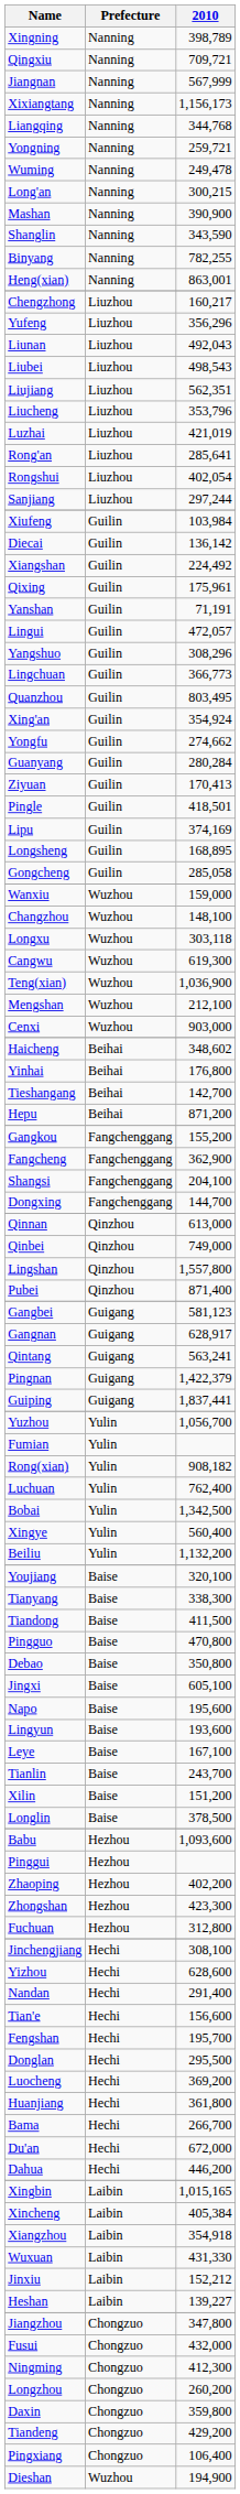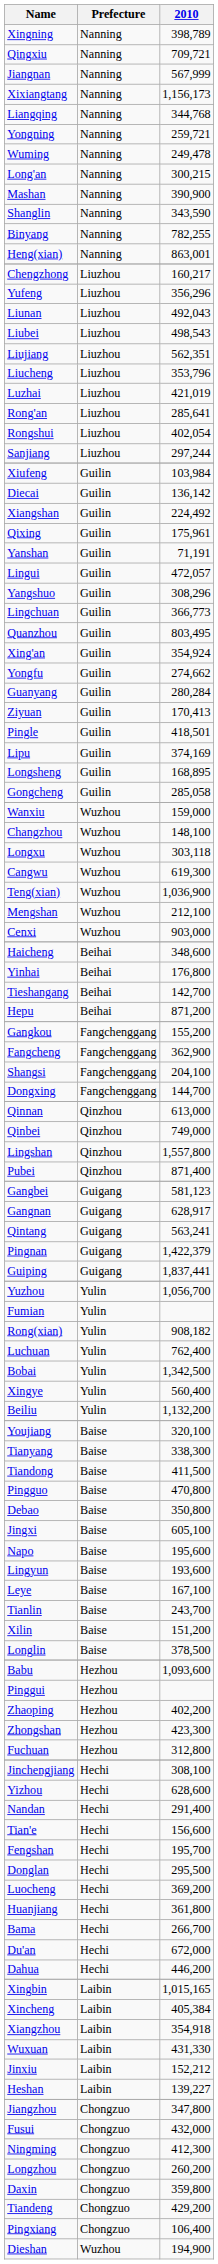 <table class="wikitable sortable" style="font-size:90%;" align="center">
 <tr>
 <th>Name</th>
 <th>Prefecture</th>
 <th><a href='#'>2010</a></th>
 </tr>
 <tr>
 <td><a href='#'>Xingning</a></td>
 <td>Nanning</td>
 <td style="text-align: right;">398,789</td>
 </tr>
 <tr>
 <td><a href='#'>Qingxiu</a></td>
 <td>Nanning</td>
 <td style="text-align: right;">709,721</td>
 </tr>
 <tr>
 <td><a href='#'>Jiangnan</a></td>
 <td>Nanning</td>
 <td style="text-align: right;">567,999</td>
 </tr>
 <tr>
 <td><a href='#'>Xixiangtang</a></td>
 <td>Nanning</td>
 <td style="text-align: right;">1,156,173</td>
 </tr>
 <tr>
 <td><a href='#'>Liangqing</a></td>
 <td>Nanning</td>
 <td style="text-align: right;">344,768</td>
 </tr>
 <tr>
 <td><a href='#'>Yongning</a></td>
 <td>Nanning</td>
 <td style="text-align: right;">259,721</td>
 </tr>
 <tr>
 <td><a href='#'>Wuming</a></td>
 <td>Nanning</td>
 <td style="text-align: right;">249,478</td>
 </tr>
 <tr>
 <td><a href='#'>Long'an</a></td>
 <td>Nanning</td>
 <td style="text-align: right;">300,215</td>
 </tr>
 <tr>
 <td><a href='#'>Mashan</a></td>
 <td>Nanning</td>
 <td style="text-align: right;">390,900</td>
 </tr>
 <tr>
 <td><a href='#'>Shanglin</a></td>
 <td>Nanning</td>
 <td style="text-align: right;">343,590</td>
 </tr>
 <tr>
 <td><a href='#'>Binyang</a></td>
 <td>Nanning</td>
 <td style="text-align: right;">782,255</td>
 </tr>
 <tr>
 <td><a href='#'>Heng(xian)</a></td>
 <td>Nanning</td>
 <td style="text-align: right;">863,001</td>
 </tr>
 <tr>
 </tr>
 <tr>
 <td><a href='#'>Chengzhong</a></td>
 <td>Liuzhou</td>
 <td style="text-align: right;">160,217</td>
 </tr>
 <tr>
 <td><a href='#'>Yufeng</a></td>
 <td>Liuzhou</td>
 <td style="text-align: right;">356,296</td>
 </tr>
 <tr>
 <td><a href='#'>Liunan</a></td>
 <td>Liuzhou</td>
 <td style="text-align: right;">492,043</td>
 </tr>
 <tr>
 <td><a href='#'>Liubei</a></td>
 <td>Liuzhou</td>
 <td style="text-align: right;">498,543</td>
 </tr>
 <tr>
 <td><a href='#'>Liujiang</a></td>
 <td>Liuzhou</td>
 <td style="text-align: right;">562,351</td>
 </tr>
 <tr>
 <td><a href='#'>Liucheng</a></td>
 <td>Liuzhou</td>
 <td style="text-align: right;">353,796</td>
 </tr>
 <tr>
 <td><a href='#'>Luzhai</a></td>
 <td>Liuzhou</td>
 <td style="text-align: right;">421,019</td>
 </tr>
 <tr>
 <td><a href='#'>Rong'an</a></td>
 <td>Liuzhou</td>
 <td style="text-align: right;">285,641</td>
 </tr>
 <tr>
 <td><a href='#'>Rongshui</a></td>
 <td>Liuzhou</td>
 <td style="text-align: right;">402,054</td>
 </tr>
 <tr>
 <td><a href='#'>Sanjiang</a></td>
 <td>Liuzhou</td>
 <td style="text-align: right;">297,244</td>
 </tr>
 <tr>
 </tr>
 <tr>
 <td><a href='#'>Xiufeng</a></td>
 <td>Guilin</td>
 <td style="text-align: right;">103,984</td>
 </tr>
 <tr>
 <td><a href='#'>Diecai</a></td>
 <td>Guilin</td>
 <td style="text-align: right;">136,142</td>
 </tr>
 <tr>
 <td><a href='#'>Xiangshan</a></td>
 <td>Guilin</td>
 <td style="text-align: right;">224,492</td>
 </tr>
 <tr>
 <td><a href='#'>Qixing</a></td>
 <td>Guilin</td>
 <td style="text-align: right;">175,961</td>
 </tr>
 <tr>
 <td><a href='#'>Yanshan</a></td>
 <td>Guilin</td>
 <td style="text-align: right;">71,191</td>
 </tr>
 <tr>
 <td><a href='#'>Lingui</a></td>
 <td>Guilin</td>
 <td style="text-align: right;">472,057</td>
 </tr>
 <tr>
 <td><a href='#'>Yangshuo</a></td>
 <td>Guilin</td>
 <td style="text-align: right;">308,296</td>
 </tr>
 <tr>
 <td><a href='#'>Lingchuan</a></td>
 <td>Guilin</td>
 <td style="text-align: right;">366,773</td>
 </tr>
 <tr>
 <td><a href='#'>Quanzhou</a></td>
 <td>Guilin</td>
 <td style="text-align: right;">803,495</td>
 </tr>
 <tr>
 <td><a href='#'>Xing'an</a></td>
 <td>Guilin</td>
 <td style="text-align: right;">354,924</td>
 </tr>
 <tr>
 <td><a href='#'>Yongfu</a></td>
 <td>Guilin</td>
 <td style="text-align: right;">274,662</td>
 </tr>
 <tr>
 <td><a href='#'>Guanyang</a></td>
 <td>Guilin</td>
 <td style="text-align: right;">280,284</td>
 </tr>
 <tr>
 <td><a href='#'>Ziyuan</a></td>
 <td>Guilin</td>
 <td style="text-align: right;">170,413</td>
 </tr>
 <tr>
 <td><a href='#'>Pingle</a></td>
 <td>Guilin</td>
 <td style="text-align: right;">418,501</td>
 </tr>
 <tr>
 <td><a href='#'>Lipu</a></td>
 <td>Guilin</td>
 <td style="text-align: right;">374,169</td>
 </tr>
 <tr>
 <td><a href='#'>Longsheng</a></td>
 <td>Guilin</td>
 <td style="text-align: right;">168,895</td>
 </tr>
 <tr>
 <td><a href='#'>Gongcheng</a></td>
 <td>Guilin</td>
 <td style="text-align: right;">285,058</td>
 </tr>
 <tr>
 </tr>
 <tr>
 <td><a href='#'>Wanxiu</a></td>
 <td>Wuzhou</td>
 <td style="text-align: right;">159,000</td>
 </tr>
 <tr>
 <td><a href='#'>Changzhou</a></td>
 <td>Wuzhou</td>
 <td style="text-align: right;">148,100</td>
 </tr>
 <tr>
 <td><a href='#'>Longxu</a></td>
 <td>Wuzhou</td>
 <td style="text-align: right;">303,118</td>
 </tr>
 <tr>
 <td><a href='#'>Cangwu</a></td>
 <td>Wuzhou</td>
 <td style="text-align: right;">619,300</td>
 </tr>
 <tr>
 <td><a href='#'>Teng(xian)</a></td>
 <td>Wuzhou</td>
 <td style="text-align: right;">1,036,900</td>
 </tr>
 <tr>
 <td><a href='#'>Mengshan</a></td>
 <td>Wuzhou</td>
 <td style="text-align: right;">212,100</td>
 </tr>
 <tr>
 <td><a href='#'>Cenxi</a></td>
 <td>Wuzhou</td>
 <td style="text-align: right;">903,000</td>
 </tr>
 <tr>
 </tr>
 <tr>
 <td><a href='#'>Haicheng</a></td>
 <td>Beihai</td>
-<td style="text-align: right;">348,602</td>
+<td style="text-align: right;">348,600</td>
 </tr>
 <tr>
 <td><a href='#'>Yinhai</a></td>
 <td>Beihai</td>
 <td style="text-align: right;">176,800</td>
 </tr>
 <tr>
 <td><a href='#'>Tieshangang</a></td>
 <td>Beihai</td>
 <td style="text-align: right;">142,700</td>
 </tr>
 <tr>
 <td><a href='#'>Hepu</a></td>
 <td>Beihai</td>
 <td style="text-align: right;">871,200</td>
 </tr>
 <tr>
 </tr>
 <tr>
 <td><a href='#'>Gangkou</a></td>
 <td>Fangchenggang</td>
 <td style="text-align: right;">155,200</td>
 </tr>
 <tr>
 <td><a href='#'>Fangcheng</a></td>
 <td>Fangchenggang</td>
 <td style="text-align: right;">362,900</td>
 </tr>
 <tr>
 <td><a href='#'>Shangsi</a></td>
 <td>Fangchenggang</td>
 <td style="text-align: right;">204,100</td>
 </tr>
 <tr>
 <td><a href='#'>Dongxing</a></td>
 <td>Fangchenggang</td>
 <td style="text-align: right;">144,700</td>
 </tr>
 <tr>
 </tr>
 <tr>
 <td><a href='#'>Qinnan</a></td>
 <td>Qinzhou</td>
 <td style="text-align: right;">613,000</td>
 </tr>
 <tr>
 <td><a href='#'>Qinbei</a></td>
 <td>Qinzhou</td>
 <td style="text-align: right;">749,000</td>
 </tr>
 <tr>
 <td><a href='#'>Lingshan</a></td>
 <td>Qinzhou</td>
 <td style="text-align: right;">1,557,800</td>
 </tr>
 <tr>
 <td><a href='#'>Pubei</a></td>
 <td>Qinzhou</td>
 <td style="text-align: right;">871,400</td>
 </tr>
 <tr>
 </tr>
 <tr>
 <td><a href='#'>Gangbei</a></td>
 <td>Guigang</td>
 <td style="text-align: right;">581,123</td>
 </tr>
 <tr>
 <td><a href='#'>Gangnan</a></td>
 <td>Guigang</td>
 <td style="text-align: right;">628,917</td>
 </tr>
 <tr>
 <td><a href='#'>Qintang</a></td>
 <td>Guigang</td>
 <td style="text-align: right;">563,241</td>
 </tr>
 <tr>
 <td><a href='#'>Pingnan</a></td>
 <td>Guigang</td>
 <td style="text-align: right;">1,422,379</td>
 </tr>
 <tr>
 <td><a href='#'>Guiping</a></td>
 <td>Guigang</td>
 <td style="text-align: right;">1,837,441</td>
 </tr>
 <tr>
 </tr>
 <tr>
 <td><a href='#'>Yuzhou</a></td>
 <td>Yulin</td>
 <td style="text-align: right;">1,056,700</td>
 </tr>
 <tr>
 <td><a href='#'>Fumian</a></td>
 <td>Yulin</td>
 <td style="text-align: right;"></td>
 </tr>
 <tr>
 <td><a href='#'>Rong(xian)</a></td>
 <td>Yulin</td>
 <td style="text-align: right;">908,182</td>
 </tr>
 <tr>
 <td><a href='#'>Luchuan</a></td>
 <td>Yulin</td>
 <td style="text-align: right;">762,400</td>
 </tr>
 <tr>
 <td><a href='#'>Bobai</a></td>
 <td>Yulin</td>
 <td style="text-align: right;">1,342,500</td>
 </tr>
 <tr>
 <td><a href='#'>Xingye</a></td>
 <td>Yulin</td>
 <td style="text-align: right;">560,400</td>
 </tr>
 <tr>
 <td><a href='#'>Beiliu</a></td>
 <td>Yulin</td>
 <td style="text-align: right;">1,132,200</td>
 </tr>
 <tr>
 </tr>
 <tr>
 <td><a href='#'>Youjiang</a></td>
 <td>Baise</td>
 <td style="text-align: right;">320,100</td>
 </tr>
 <tr>
 <td><a href='#'>Tianyang</a></td>
 <td>Baise</td>
 <td style="text-align: right;">338,300</td>
 </tr>
 <tr>
 <td><a href='#'>Tiandong</a></td>
 <td>Baise</td>
 <td style="text-align: right;">411,500</td>
 </tr>
 <tr>
 <td><a href='#'>Pingguo</a></td>
 <td>Baise</td>
 <td style="text-align: right;">470,800</td>
 </tr>
 <tr>
 <td><a href='#'>Debao</a></td>
 <td>Baise</td>
 <td style="text-align: right;">350,800</td>
 </tr>
 <tr>
 <td><a href='#'>Jingxi</a></td>
 <td>Baise</td>
 <td style="text-align: right;">605,100</td>
 </tr>
 <tr>
 <td><a href='#'>Napo</a></td>
 <td>Baise</td>
 <td style="text-align: right;">195,600</td>
 </tr>
 <tr>
 <td><a href='#'>Lingyun</a></td>
 <td>Baise</td>
 <td style="text-align: right;">193,600</td>
 </tr>
 <tr>
 <td><a href='#'>Leye</a></td>
 <td>Baise</td>
 <td style="text-align: right;">167,100</td>
 </tr>
 <tr>
 <td><a href='#'>Tianlin</a></td>
 <td>Baise</td>
 <td style="text-align: right;">243,700</td>
 </tr>
 <tr>
 <td><a href='#'>Xilin</a></td>
 <td>Baise</td>
 <td style="text-align: right;">151,200</td>
 </tr>
 <tr>
 <td><a href='#'>Longlin</a></td>
 <td>Baise</td>
 <td style="text-align: right;">378,500</td>
 </tr>
 <tr>
 </tr>
 <tr>
 <td><a href='#'>Babu</a></td>
 <td>Hezhou</td>
 <td style="text-align: right;">1,093,600</td>
 </tr>
 <tr>
 <td><a href='#'>Pinggui</a></td>
 <td>Hezhou</td>
 <td style="text-align: right;"></td>
 </tr>
 <tr>
 <td><a href='#'>Zhaoping</a></td>
 <td>Hezhou</td>
 <td style="text-align: right;">402,200</td>
 </tr>
 <tr>
 <td><a href='#'>Zhongshan</a></td>
 <td>Hezhou</td>
 <td style="text-align: right;">423,300</td>
 </tr>
 <tr>
 <td><a href='#'>Fuchuan</a></td>
 <td>Hezhou</td>
 <td style="text-align: right;">312,800</td>
 </tr>
 <tr>
 </tr>
 <tr>
 <td><a href='#'>Jinchengjiang</a></td>
 <td>Hechi</td>
 <td style="text-align: right;">308,100</td>
 </tr>
 <tr>
 <td><a href='#'>Yizhou</a></td>
 <td>Hechi</td>
 <td style="text-align: right;">628,600</td>
 </tr>
 <tr>
 <td><a href='#'>Nandan</a></td>
 <td>Hechi</td>
 <td style="text-align: right;">291,400</td>
 </tr>
 <tr>
 <td><a href='#'>Tian'e</a></td>
 <td>Hechi</td>
 <td style="text-align: right;">156,600</td>
 </tr>
 <tr>
 <td><a href='#'>Fengshan</a></td>
 <td>Hechi</td>
 <td style="text-align: right;">195,700</td>
 </tr>
 <tr>
 <td><a href='#'>Donglan</a></td>
 <td>Hechi</td>
 <td style="text-align: right;">295,500</td>
 </tr>
 <tr>
 <td><a href='#'>Luocheng</a></td>
 <td>Hechi</td>
 <td style="text-align: right;">369,200</td>
 </tr>
 <tr>
 <td><a href='#'>Huanjiang</a></td>
 <td>Hechi</td>
 <td style="text-align: right;">361,800</td>
 </tr>
 <tr>
 <td><a href='#'>Bama</a></td>
 <td>Hechi</td>
 <td style="text-align: right;">266,700</td>
 </tr>
 <tr>
 <td><a href='#'>Du'an</a></td>
 <td>Hechi</td>
 <td style="text-align: right;">672,000</td>
 </tr>
 <tr>
 <td><a href='#'>Dahua</a></td>
 <td>Hechi</td>
 <td style="text-align: right;">446,200</td>
 </tr>
 <tr>
 </tr>
 <tr>
 <td><a href='#'>Xingbin</a></td>
 <td>Laibin</td>
 <td style="text-align: right;">1,015,165</td>
 </tr>
 <tr>
 <td><a href='#'>Xincheng</a></td>
 <td>Laibin</td>
 <td style="text-align: right;">405,384</td>
 </tr>
 <tr>
 <td><a href='#'>Xiangzhou</a></td>
 <td>Laibin</td>
 <td style="text-align: right;">354,918</td>
 </tr>
 <tr>
 <td><a href='#'>Wuxuan</a></td>
 <td>Laibin</td>
 <td style="text-align: right;">431,330</td>
 </tr>
 <tr>
 <td><a href='#'>Jinxiu</a></td>
 <td>Laibin</td>
 <td style="text-align: right;">152,212</td>
 </tr>
 <tr>
 <td><a href='#'>Heshan</a></td>
 <td>Laibin</td>
 <td style="text-align: right;">139,227</td>
 </tr>
 <tr>
 </tr>
 <tr>
 <td><a href='#'>Jiangzhou</a></td>
 <td>Chongzuo</td>
 <td style="text-align: right;">347,800</td>
 </tr>
 <tr>
 <td><a href='#'>Fusui</a></td>
 <td>Chongzuo</td>
 <td style="text-align: right;">432,000</td>
 </tr>
 <tr>
 <td><a href='#'>Ningming</a></td>
 <td>Chongzuo</td>
 <td style="text-align: right;">412,300</td>
 </tr>
 <tr>
 <td><a href='#'>Longzhou</a></td>
 <td>Chongzuo</td>
 <td style="text-align: right;">260,200</td>
 </tr>
 <tr>
 <td><a href='#'>Daxin</a></td>
 <td>Chongzuo</td>
 <td style="text-align: right;">359,800</td>
 </tr>
 <tr>
 <td><a href='#'>Tiandeng</a></td>
 <td>Chongzuo</td>
 <td style="text-align: right;">429,200</td>
 </tr>
 <tr>
 <td><a href='#'>Pingxiang</a></td>
 <td>Chongzuo</td>
 <td style="text-align: right;">106,400</td>
 </tr>
 <tr>
 <td><a href='#'>Dieshan</a> </td>
 <td>Wuzhou</td>
 <td style="text-align: right;">194,900</td>
 </tr>
 </table>
